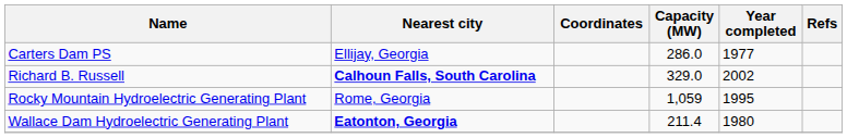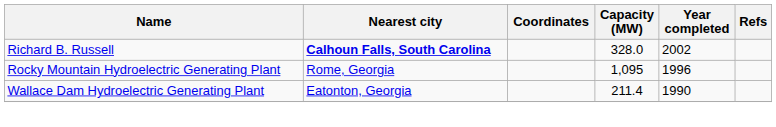 <table class="wikitable sortable" width="75%">
 <tr>
 <th>Name</th>
 <th>Nearest city</th>
 <th>Coordinates</th>
 <th>Capacity<br>(MW)</th>
 <th>Year<br>completed</th>
 <th>Refs</th>
 </tr>
 <tr>
-<td><a href='#'>Carters Dam PS</a></td>
-<td><a href='#'>Ellijay, Georgia</a></td>
-<td></td>
-<td align="center">286.0</td>
-<td>1977</td>
-<td></td>
-</tr>
-<tr>
 <td><a href='#'>Richard B. Russell</a></td>
 <td><strong><a href='#'>Calhoun Falls, South Carolina</a></strong></td>
 <td></td>
-<td align="center">329.0</td>
+<td align="center">328.0</td>
 <td>2002</td>
 <td></td>
 </tr>
 <tr>
 <td><a href='#'>Rocky Mountain Hydroelectric Generating Plant</a></td>
 <td><a href='#'>Rome, Georgia</a></td>
 <td></td>
-<td align="center">1,059</td>
-<td>1995</td>
+<td align="center">1,095</td>
+<td>1996</td>
 <td></td>
 </tr>
 <tr>
 <td><a href='#'>Wallace Dam Hydroelectric Generating Plant</a></td>
-<td><strong><a href='#'>Eatonton, Georgia</a></strong></td>
+<td><a href='#'>Eatonton, Georgia</a></td>
 <td></td>
 <td align="center">211.4</td>
-<td>1980</td>
+<td>1990</td>
 <td></td>
 </tr>
 <tr>
 </tr>
 </table>
